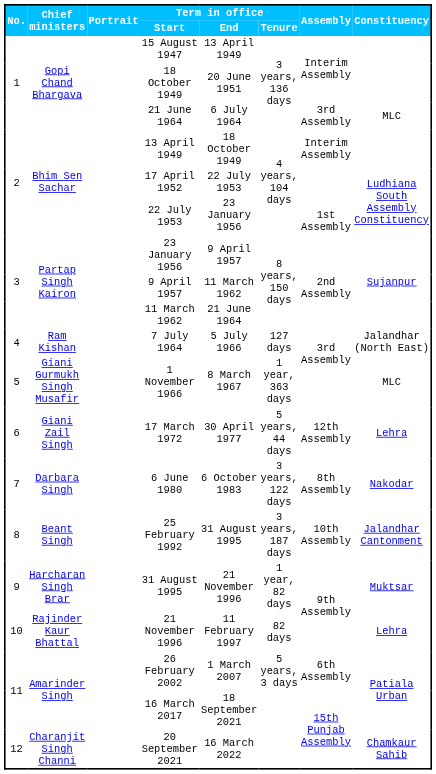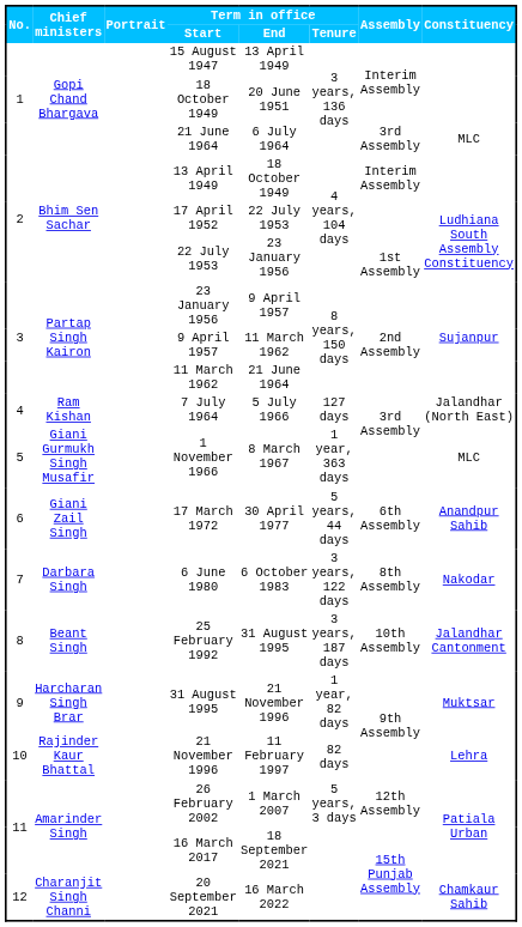 <table class="sortable" cellspacing="0" cellpadding="2" style="border-collapse: collapse; border: 2px #000000 solid; font-size: x-big; width:70%; border:1">
 <tr>
 <th rowspan="2" style="background-color:#00BFFF; color:white">No.</th>
 <th rowspan="2" style="background-color:#00BFFF; color:white">Chief ministers</th>
 <th rowspan="2" style="background-color:#00BFFF; color:white">Portrait</th>
 <th Colspan="3" style="background-color:#00BFFF; color:white">Term in office</th>
 <th rowspan="2" style="background-color:#00BFFF; color:white">Assembly</th>
 <th rowspan="2" style="background-color:#00BFFF; color:white">Constituency</th>
 </tr>
 <tr>
 <th style="background-color:#00BFFF; color:white">Start</th>
 <th style="background-color:#00BFFF; color:white">End</th>
 <th style="background-color:#00BFFF; color:white">Tenure</th>
 </tr>
 <tr style="vertical-align: middle; text-align: center;">
 <td rowspan="3">1</td>
 <td rowspan="3"><a href='#'>Gopi Chand Bhargava</a></td>
 <td rowspan="3"></td>
 <td>15 August 1947</td>
 <td>13 April 1949</td>
 <td rowspan="3">3 years, 136 days</td>
 <td rowspan="2">Interim Assembly</td>
 <td rowspan="2"></td>
 </tr>
 <tr style="vertical-align: middle; text-align: center;">
 <td rowspan="1">18 October 1949</td>
 <td rowspan="1">20 June 1951</td>
 </tr>
 <tr style="vertical-align: middle; text-align: center;">
 <td rowspan="1">21 June 1964</td>
 <td rowspan="1">6 July 1964</td>
 <td rowspan="1">3rd Assembly</td>
 <td rowspan="1">MLC</td>
 </tr>
 <tr style="vertical-align: middle; text-align: center;">
 <td rowspan="3">2</td>
 <td rowspan="3"><a href='#'>Bhim Sen Sachar</a></td>
 <td rowspan="3"></td>
 <td rowspan="1">13 April 1949</td>
 <td rowspan="1">18 October 1949</td>
 <td rowspan="3">4 years, 104 days</td>
 <td>Interim Assembly</td>
 <td rowspan="1"></td>
 </tr>
 <tr style="vertical-align: middle; text-align: center;">
 <td rowspan="1">17 April 1952</td>
 <td rowspan="1">22 July 1953</td>
 <td rowspan="3">1st Assembly</td>
 <td rowspan="2"><a href='#'>Ludhiana South Assembly Constituency</a></td>
 </tr>
 <tr style="vertical-align: middle; text-align: center;">
 <td rowspan="1">22 July 1953</td>
 <td rowspan="1">23 January 1956</td>
 </tr>
 <tr style="vertical-align: middle; text-align: center;">
 <td rowspan="3">3</td>
 <td rowspan="3"><a href='#'>Partap Singh Kairon</a></td>
 <td rowspan="3"></td>
 <td rowspan="1">23 January 1956</td>
 <td rowspan="1">9 April 1957</td>
 <td rowspan="3">8 years, 150 days</td>
 <td rowspan="3"><a href='#'>Sujanpur</a></td>
 </tr>
 <tr style="vertical-align: middle; text-align: center;">
 <td rowspan="1">9 April 1957</td>
 <td rowspan="1">11 March 1962</td>
 <td rowspan="1">2nd Assembly</td>
 </tr>
 <tr style="vertical-align: middle; text-align: center;">
 <td rowspan="1">11 March 1962</td>
 <td rowspan="1">21 June 1964</td>
 <td rowspan="3">3rd Assembly</td>
 </tr>
 <tr style="vertical-align: middle; text-align: center;">
 <td rowspan="1">4</td>
 <td rowspan="1"><a href='#'>Ram Kishan</a></td>
 <td rowspan="1"></td>
 <td rowspan="1">7 July 1964</td>
 <td rowspan="1">5 July 1966</td>
 <td rowspan="1">127 days</td>
 <td rowspan="1">Jalandhar (North East)</td>
 </tr>
 <tr style="vertical-align: middle; text-align: center;">
 <td rowspan="1">5</td>
 <td rowspan="1"><a href='#'>Giani Gurmukh Singh Musafir</a></td>
 <td rowspan="1"></td>
 <td rowspan="1">1 November 1966</td>
 <td rowspan="1">8 March 1967</td>
 <td rowspan="1">1 year, 363 days</td>
 <td rowspan="1">MLC</td>
 </tr>
 <tr style="vertical-align: middle; text-align: center;">
 <td rowspan="1">6</td>
 <td rowspan="1"><a href='#'>Giani Zail Singh</a></td>
 <td rowspan="1"></td>
 <td rowspan="1">17 March 1972</td>
 <td rowspan="1">30 April 1977</td>
 <td rowspan="1">5 years, 44 days</td>
-<td rowspan="1">12th Assembly</td>
-<td rowspan="1"><a href='#'>Lehra</a></td>
+<td rowspan="1">6th Assembly</td>
+<td rowspan="1"><a href='#'>Anandpur Sahib</a></td>
 </tr>
 <tr style="vertical-align: middle; text-align: center;">
 <td rowspan="1">7</td>
 <td rowspan="1"><a href='#'>Darbara Singh</a></td>
 <td rowspan="1"></td>
 <td rowspan="1">6 June 1980</td>
 <td rowspan="1">6 October 1983</td>
 <td rowspan="1">3 years, 122 days</td>
 <td rowspan="1">8th Assembly</td>
 <td rowspan="1"><a href='#'>Nakodar</a></td>
 </tr>
 <tr style="vertical-align: middle; text-align: center;">
 <td rowspan="1">8</td>
 <td rowspan="1"><a href='#'>Beant Singh</a></td>
 <td rowspan="1"></td>
 <td rowspan="1">25 February 1992</td>
 <td rowspan="1">31 August 1995</td>
 <td rowspan="1">3 years, 187 days</td>
 <td rowspan="1">10th Assembly</td>
 <td rowspan="1"><a href='#'>Jalandhar Cantonment</a></td>
 </tr>
 <tr style="vertical-align: middle; text-align: center;">
 <td rowspan="1">9</td>
 <td rowspan="1"><a href='#'>Harcharan Singh Brar</a></td>
 <td rowspan="1"></td>
 <td rowspan="1">31 August 1995</td>
 <td rowspan="1">21 November 1996</td>
 <td rowspan="1">1 year, 82 days</td>
 <td rowspan="2">9th Assembly</td>
 <td rowspan="1"><a href='#'>Muktsar</a></td>
 </tr>
 <tr style="vertical-align: middle; text-align: center;">
 <td rowspan="1">10</td>
 <td rowspan="1"><a href='#'>Rajinder Kaur Bhattal</a></td>
 <td rowspan="1"></td>
 <td rowspan="1">21 November 1996</td>
 <td rowspan="1">11 February 1997</td>
 <td rowspan="1">82 days</td>
 <td rowspan="1"><a href='#'>Lehra</a></td>
 </tr>
 <tr style="vertical-align: middle; text-align: center;">
 <td rowspan="2">11</td>
 <td rowspan="2"><a href='#'>Amarinder Singh</a></td>
 <td rowspan="2"></td>
 <td>26 February 2002</td>
 <td>1 March 2007</td>
 <td rowspan="1">5 years, 3 days</td>
-<td rowspan="1">6th Assembly</td>
+<td rowspan="1">12th Assembly</td>
 <td rowspan="2"><a href='#'>Patiala Urban</a></td>
 </tr>
 <tr style="vertical-align: middle; text-align: center;">
 <td rowspan="1">16 March 2017</td>
 <td rowspan="1">18 September 2021</td>
 <td rowspan="1"></td>
 <td rowspan="2"><a href='#'>15th Punjab Assembly</a></td>
 </tr>
 <tr style="vertical-align: middle; text-align: center;">
 <td>12</td>
 <td><a href='#'>Charanjit Singh Channi</a></td>
 <td></td>
 <td rowspan="1">20 September 2021</td>
 <td rowspan="1">16 March 2022</td>
 <td rowspan="1"></td>
 <td rowspan="2"><a href='#'>Chamkaur Sahib</a></td>
 </tr>
 <tr style="vertical-align: middle; text-align: center;">
 </tr>
 </table>
